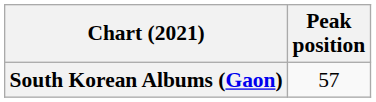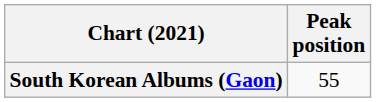 <table class="wikitable plainrowheaders" style="text-align:center">
 <tr>
 <th scope="col">Chart (2021)</th>
 <th scope="col">Peak<br>position</th>
 </tr>
 <tr>
 <th scope="row">South Korean Albums (<a href='#'>Gaon</a>)</th>
-<td>57</td>
+<td>55</td>
 </tr>
 </table>
